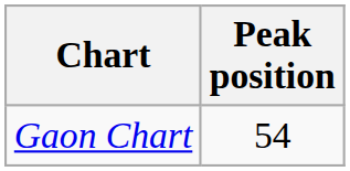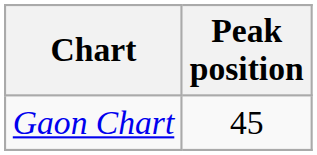 <table class="wikitable sortable">
 <tr>
 <th>Chart</th>
 <th>Peak<br>position</th>
 </tr>
 <tr>
 <td><em><a href='#'>Gaon Chart</a></em></td>
-<td align="center">54</td>
+<td align="center">45</td>
 </tr>
 </table>
